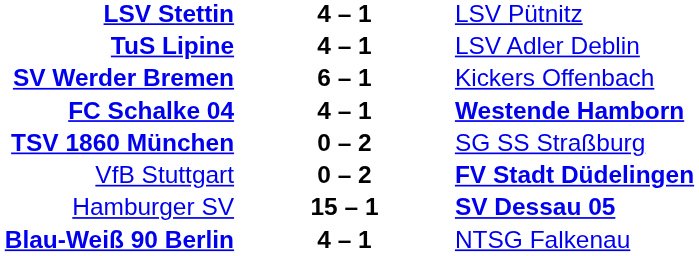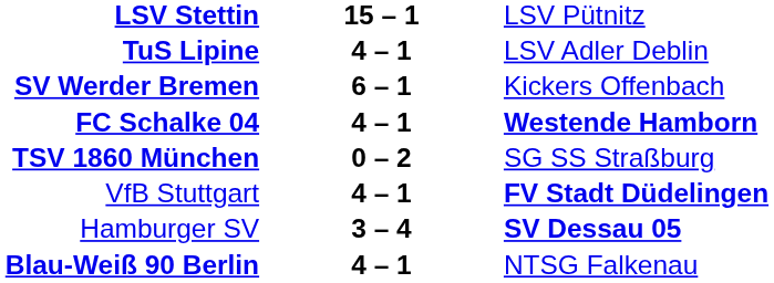 <table width=100% cellspacing=1>
 <tr>
 <th width=25%></th>
 <th width=10%></th>
 <th width=25%></th>
 <th></th>
 </tr>
 <tr style=font-size:90%>
 <td align=right><strong><a href='#'>LSV Stettin</a></strong></td>
-<td align=center><strong>4 – 1</strong></td>
+<td align=center><strong>15 – 1</strong></td>
 <td><a href='#'>LSV Pütnitz</a></td>
 </tr>
 <tr style=font-size:90%>
 <td align=right><strong><a href='#'>TuS Lipine</a></strong></td>
 <td align=center><strong>4 – 1</strong></td>
 <td><a href='#'>LSV Adler Deblin</a></td>
 </tr>
 <tr style=font-size:90%>
 <td align=right><strong><a href='#'>SV Werder Bremen</a></strong></td>
 <td align=center><strong>6 – 1</strong></td>
 <td><a href='#'>Kickers Offenbach</a></td>
 </tr>
 <tr style=font-size:90%>
 <td align=right><strong><a href='#'>FC Schalke 04</a></strong></td>
 <td align=center><strong>4 – 1</strong></td>
 <td><strong><a href='#'>Westende Hamborn</a></strong></td>
 </tr>
 <tr style=font-size:90%>
 <td align=right><strong><a href='#'>TSV 1860 München</a></strong></td>
 <td align=center><strong>0 – 2</strong></td>
 <td><a href='#'>SG SS Straßburg</a></td>
 </tr>
 <tr style=font-size:90%>
 <td align=right><a href='#'>VfB Stuttgart</a></td>
-<td align=center><strong>0 – 2</strong></td>
+<td align=center><strong>4 – 1</strong></td>
 <td><strong><a href='#'>FV Stadt Düdelingen</a></strong></td>
 </tr>
 <tr style=font-size:90%>
 <td align=right><a href='#'>Hamburger SV</a></td>
-<td align=center><strong>15 – 1</strong></td>
+<td align=center><strong>3 – 4</strong></td>
 <td><strong><a href='#'>SV Dessau 05</a></strong></td>
 </tr>
 <tr style=font-size:90%>
 <td align=right><strong><a href='#'>Blau-Weiß 90 Berlin</a></strong></td>
 <td align=center><strong>4 – 1</strong></td>
 <td><a href='#'>NTSG Falkenau</a></td>
 </tr>
 </table>
